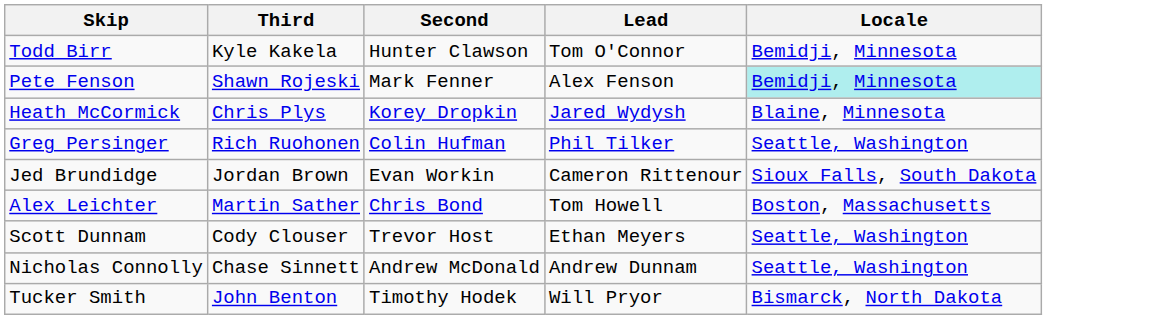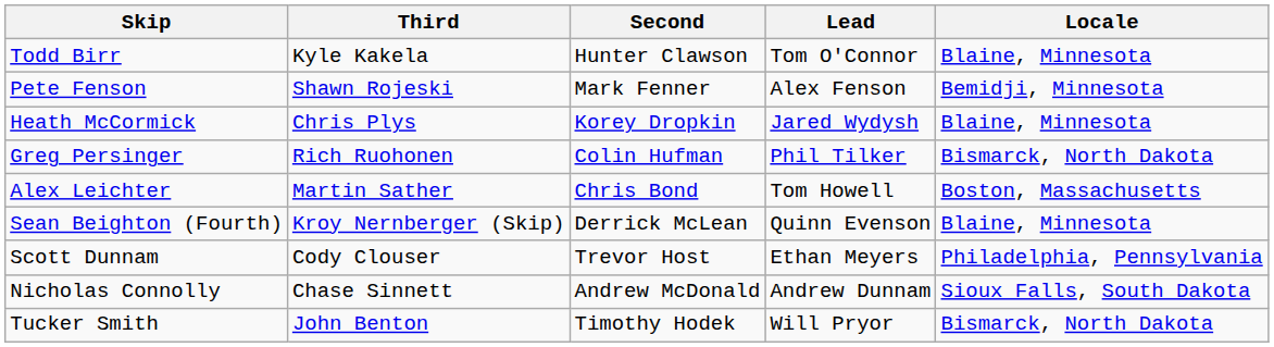 <table class="wikitable">
 <tr>
 <th>Skip</th>
 <th>Third</th>
 <th>Second</th>
 <th>Lead</th>
 <th>Locale</th>
 </tr>
 <tr>
 <td><a href='#'>Todd Birr</a></td>
 <td>Kyle Kakela</td>
 <td>Hunter Clawson</td>
 <td>Tom O'Connor</td>
-<td> <a href='#'>Bemidji</a>, <a href='#'>Minnesota</a></td>
+<td> <a href='#'>Blaine</a>, <a href='#'>Minnesota</a></td>
 </tr>
 <tr>
 <td><a href='#'>Pete Fenson</a></td>
 <td><a href='#'>Shawn Rojeski</a></td>
 <td>Mark Fenner</td>
 <td>Alex Fenson</td>
-<td style="background: paleturquoise;"> <a href='#'>Bemidji</a>, <a href='#'>Minnesota</a></td>
+<td> <a href='#'>Bemidji</a>, <a href='#'>Minnesota</a></td>
 </tr>
 <tr>
 <td><a href='#'>Heath McCormick</a></td>
 <td><a href='#'>Chris Plys</a></td>
 <td><a href='#'>Korey Dropkin</a></td>
 <td><a href='#'>Jared Wydysh</a></td>
 <td> <a href='#'>Blaine</a>, <a href='#'>Minnesota</a></td>
 </tr>
 <tr>
 <td><a href='#'>Greg Persinger</a></td>
 <td><a href='#'>Rich Ruohonen</a></td>
 <td><a href='#'>Colin Hufman</a></td>
 <td><a href='#'>Phil Tilker</a></td>
-<td> <a href='#'>Seattle, Washington</a></td>
-</tr>
-<tr>
-<td>Jed Brundidge</td>
-<td>Jordan Brown</td>
-<td>Evan Workin</td>
-<td>Cameron Rittenour</td>
-<td> <a href='#'>Sioux Falls</a>, <a href='#'>South Dakota</a></td>
+<td> <a href='#'>Bismarck</a>, <a href='#'>North Dakota</a></td>
 </tr>
 <tr>
 <td><a href='#'>Alex Leichter</a></td>
 <td><a href='#'>Martin Sather</a></td>
 <td><a href='#'>Chris Bond</a></td>
 <td>Tom Howell</td>
 <td> <a href='#'>Boston</a>, <a href='#'>Massachusetts</a></td>
 </tr>
 <tr>
+<td><a href='#'>Sean Beighton</a> (Fourth)</td>
+<td><a href='#'>Kroy Nernberger</a> (Skip)</td>
+<td>Derrick McLean</td>
+<td>Quinn Evenson</td>
+<td> <a href='#'>Blaine</a>, <a href='#'>Minnesota</a></td>
+</tr>
+<tr>
 <td>Scott Dunnam</td>
 <td>Cody Clouser</td>
 <td>Trevor Host</td>
 <td>Ethan Meyers</td>
-<td> <a href='#'>Seattle, Washington</a></td>
+<td> <a href='#'>Philadelphia</a>, <a href='#'>Pennsylvania</a></td>
 </tr>
 <tr>
 <td>Nicholas Connolly</td>
 <td>Chase Sinnett</td>
 <td>Andrew McDonald</td>
 <td>Andrew Dunnam</td>
-<td> <a href='#'>Seattle, Washington</a></td>
+<td> <a href='#'>Sioux Falls</a>, <a href='#'>South Dakota</a></td>
 </tr>
 <tr>
 <td>Tucker Smith</td>
 <td><a href='#'>John Benton</a></td>
 <td>Timothy Hodek</td>
 <td>Will Pryor</td>
 <td> <a href='#'>Bismarck</a>, <a href='#'>North Dakota</a></td>
 </tr>
 </table>
